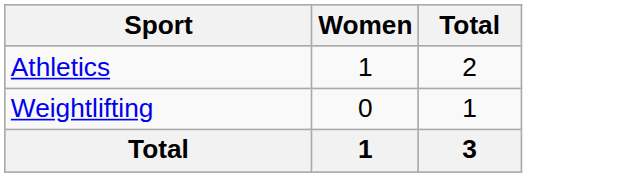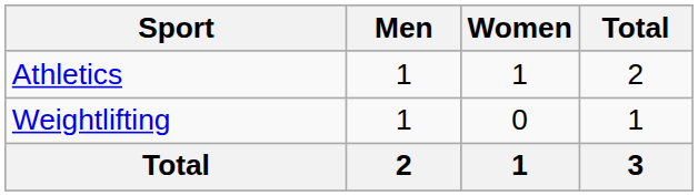 <table class="wikitable sortable" style="text-align:center;">
 <tr>
 <th width=180>Sport</th>
+<th width=55>Men</th>
 <th width=55>Women</th>
 <th width=55>Total</th>
 </tr>
 <tr>
 <td align=left><a href='#'>Athletics</a></td>
 <td>1</td>
+<td>1</td>
 <td>2</td>
 </tr>
 <tr>
 <td align=left><a href='#'>Weightlifting</a></td>
+<td>1</td>
 <td>0</td>
 <td>1</td>
 </tr>
 <tr>
 <th>Total</th>
+<th>2</th>
 <th>1</th>
 <th>3</th>
 </tr>
 </table>
